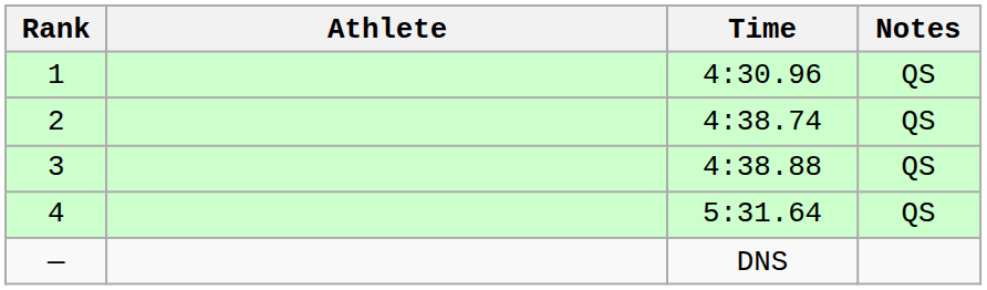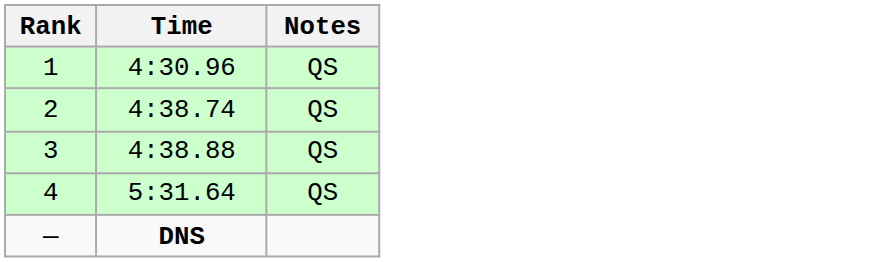 <table class=wikitable style="text-align:center">
 <tr>
 <th width=40>Rank</th>
-<th width=250>Athlete</th>
 <th width=80>Time</th>
 <th width=50>Notes</th>
 </tr>
 <tr bgcolor="ccffcc">
 <td>1</td>
-<td align=left></td>
 <td>4:30.96</td>
 <td>QS</td>
 </tr>
 <tr bgcolor="ccffcc">
 <td>2</td>
-<td align=left></td>
 <td>4:38.74</td>
 <td>QS</td>
 </tr>
 <tr bgcolor="ccffcc">
 <td>3</td>
-<td align=left></td>
 <td>4:38.88</td>
 <td>QS</td>
 </tr>
 <tr bgcolor="ccffcc">
 <td>4</td>
-<td align=left></td>
 <td>5:31.64</td>
 <td>QS</td>
 </tr>
 <tr>
 <td>—</td>
-<td align=left></td>
-<td>DNS</td>
+<td><strong>DNS</strong></td>
 <td></td>
 </tr>
 </table>
